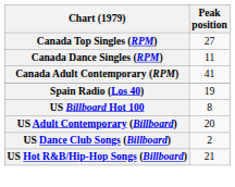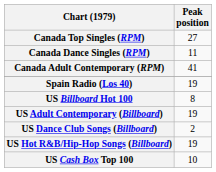 <table class="wikitable sortable plainrowheaders" style="text-align:center">
 <tr>
 <th scope="col">Chart (1979)</th>
 <th scope="col">Peak<br>position</th>
 </tr>
 <tr>
 <th scope="row">Canada Top Singles (<a href='#'><em>RPM</em></a>)</th>
 <td>27</td>
 </tr>
 <tr>
 <th scope="row">Canada Dance Singles (<a href='#'><em>RPM</em></a>)</th>
 <td>11</td>
 </tr>
 <tr>
 <th scope="row">Canada Adult Contemporary (<em>RPM</em>)</th>
 <td>41</td>
 </tr>
 <tr>
 </tr>
 <tr>
 <th scope="row">Spain Radio (<a href='#'>Los 40</a>)</th>
 <td>19</td>
 </tr>
 <tr>
 <th scope="row">US <a href='#'><em>Billboard</em> Hot 100</a></th>
 <td>8</td>
 </tr>
 <tr>
 <th scope="row">US <a href='#'>Adult Contemporary</a> (<em><a href='#'>Billboard</a></em>)</th>
-<td>20</td>
+<td>19</td>
 </tr>
 <tr>
 <th scope="row">US <a href='#'>Dance Club Songs</a> (<em><a href='#'>Billboard</a></em>)</th>
 <td>2</td>
 </tr>
 <tr>
 <th scope="row">US <a href='#'>Hot R&B/Hip-Hop Songs</a> (<em><a href='#'>Billboard</a></em>)</th>
-<td>21</td>
+<td>19</td>
+</tr>
+<tr>
+<th scope="row">US <em><a href='#'>Cash Box</a></em> Top 100</th>
+<td>10</td>
 </tr>
 </table>
